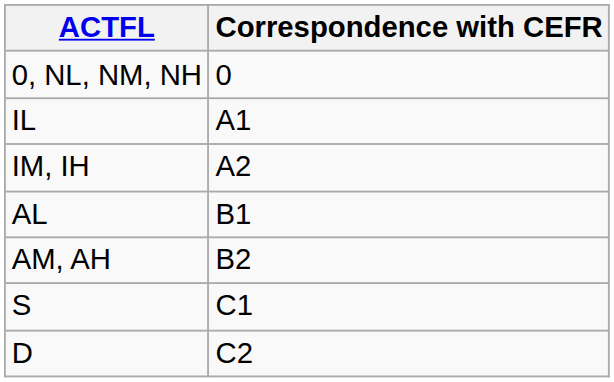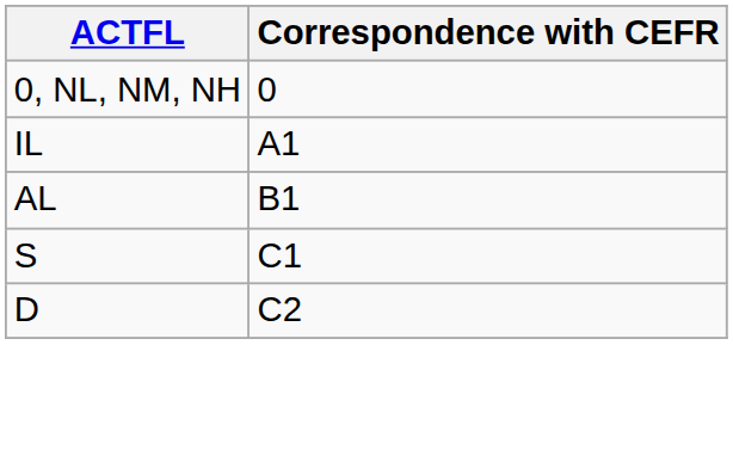 <table class="wikitable">
 <tr>
 <th><a href='#'>ACTFL</a></th>
 <th>Correspondence with CEFR</th>
 </tr>
 <tr>
 <td>0, NL, NM, NH</td>
 <td>0</td>
 </tr>
 <tr>
 <td>IL</td>
 <td>A1</td>
 </tr>
 <tr>
-<td>IM, IH</td>
-<td>A2</td>
-</tr>
-<tr>
 <td>AL</td>
 <td>B1</td>
-</tr>
-<tr>
-<td>AM, AH</td>
-<td>B2</td>
 </tr>
 <tr>
 <td>S</td>
 <td>C1</td>
 </tr>
 <tr>
 <td>D</td>
 <td>C2</td>
 </tr>
 </table>
